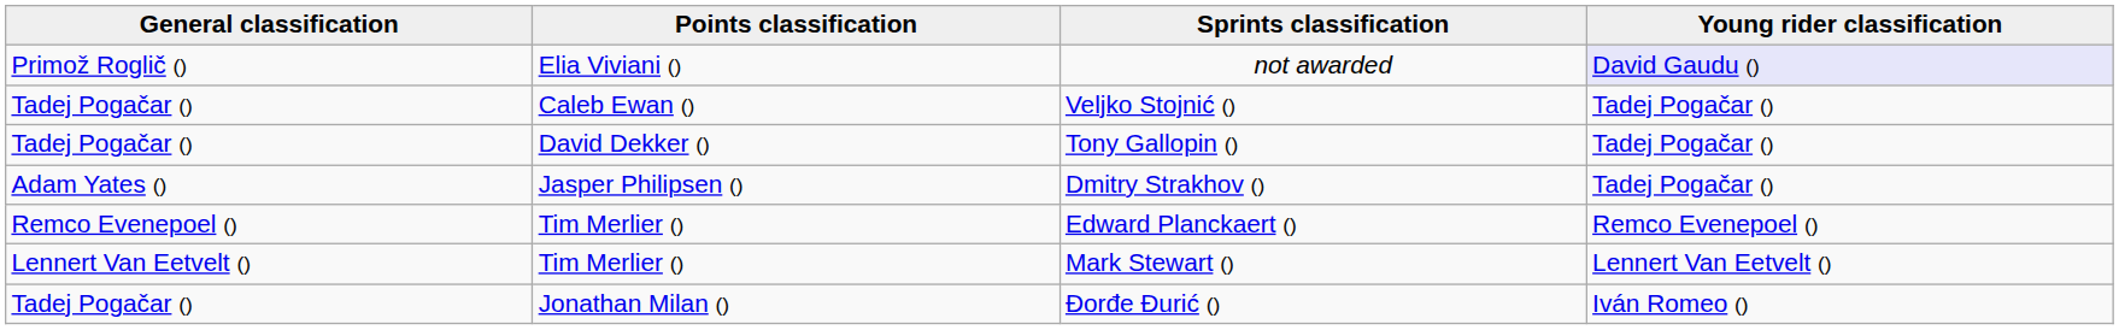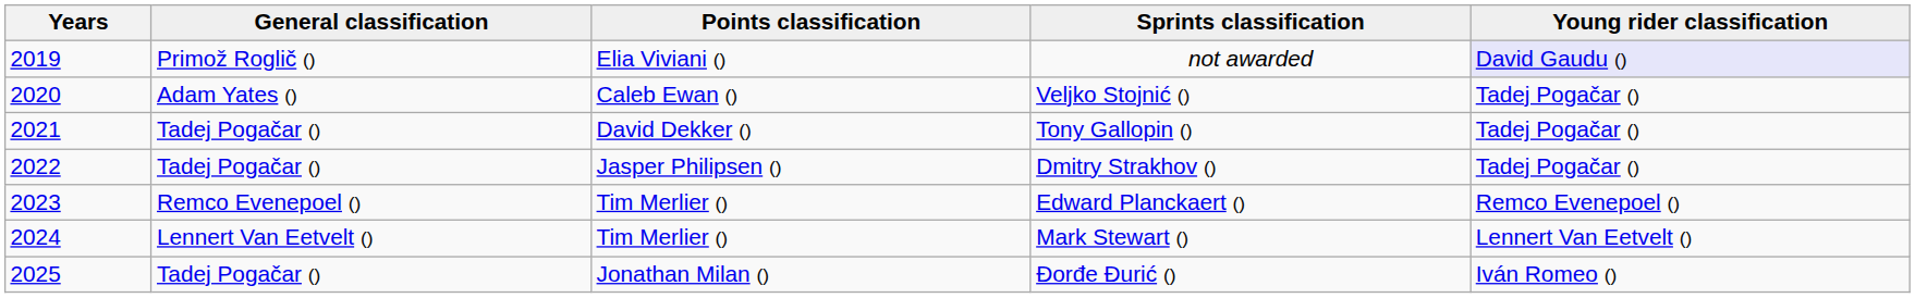 <table class="wikitable sortable">
 <tr>
+<th width=5%>Years</th>
 <th style="background:#EFEFEF;" width="15%">General classification<br></th>
 <th style="background:#EFEFEF;" width="15%">Points classification<br></th>
 <th style="background:#EFEFEF;" width="15%">Sprints classification<br></th>
 <th style="background:#EFEFEF;" width="15%">Young rider classification<br></th>
 </tr>
 <tr>
+<td><a href='#'>2019</a></td>
 <td> <a href='#'>Primož Roglič</a> <small>()</small></td>
 <td> <a href='#'>Elia Viviani</a> <small>()</small></td>
 <td align=center><em>not awarded</em></td>
 <td style="background: lavender;"> <a href='#'>David Gaudu</a> <small>()</small></td>
 </tr>
 <tr>
-<td> <a href='#'>Tadej Pogačar</a> <small>()</small></td>
+<td><a href='#'>2020</a></td>
+<td> <a href='#'>Adam Yates</a> <small>()</small></td>
 <td> <a href='#'>Caleb Ewan</a> <small>()</small></td>
 <td> <a href='#'>Veljko Stojnić</a> <small>()</small></td>
 <td> <a href='#'>Tadej Pogačar</a> <small>()</small></td>
 </tr>
 <tr>
+<td><a href='#'>2021</a></td>
 <td> <a href='#'>Tadej Pogačar</a> <small>()</small></td>
 <td> <a href='#'>David Dekker</a> <small>()</small></td>
 <td> <a href='#'>Tony Gallopin</a> <small>()</small></td>
 <td> <a href='#'>Tadej Pogačar</a> <small>()</small></td>
 </tr>
 <tr>
-<td> <a href='#'>Adam Yates</a> <small>()</small></td>
+<td><a href='#'>2022</a></td>
+<td> <a href='#'>Tadej Pogačar</a> <small>()</small></td>
 <td> <a href='#'>Jasper Philipsen</a> <small>()</small></td>
 <td> <a href='#'>Dmitry Strakhov</a> <small>()</small></td>
 <td> <a href='#'>Tadej Pogačar</a> <small>()</small></td>
 </tr>
 <tr>
+<td><a href='#'>2023</a></td>
 <td> <a href='#'>Remco Evenepoel</a> <small>()</small></td>
 <td> <a href='#'>Tim Merlier</a> <small>()</small></td>
 <td> <a href='#'>Edward Planckaert</a> <small>()</small></td>
 <td> <a href='#'>Remco Evenepoel</a> <small>()</small></td>
 </tr>
 <tr>
+<td><a href='#'>2024</a></td>
 <td> <a href='#'>Lennert Van Eetvelt</a> <small>()</small></td>
 <td> <a href='#'>Tim Merlier</a> <small>()</small></td>
 <td> <a href='#'>Mark Stewart</a> <small>()</small></td>
 <td> <a href='#'>Lennert Van Eetvelt</a> <small>()</small></td>
 </tr>
 <tr>
+<td><a href='#'>2025</a></td>
 <td> <a href='#'>Tadej Pogačar</a> <small>()</small></td>
 <td> <a href='#'>Jonathan Milan</a> <small>()</small></td>
 <td> <a href='#'>Đorđe Đurić</a> <small>()</small></td>
 <td> <a href='#'>Iván Romeo</a> <small>()</small></td>
 </tr>
 </table>
